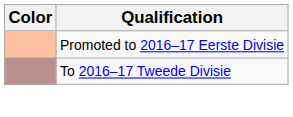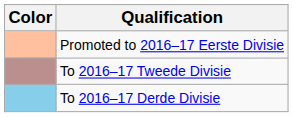 <table class="wikitable">
 <tr>
 <th>Color</th>
 <th>Qualification</th>
 </tr>
 <tr>
 <td style="background:#FFC0A0;"></td>
 <td><small>Promoted to <a href='#'>2016–17 Eerste Divisie</a></small></td>
 </tr>
 <tr>
 <td style="background:#BC8F8F;"></td>
 <td><small>To <a href='#'>2016–17 Tweede Divisie</a></small></td>
 </tr>
+<tr>
+<td style="background:#87CEEB;"></td>
+<td><small>To <a href='#'>2016–17 Derde Divisie</a></small></td>
+</tr>
 </table>
